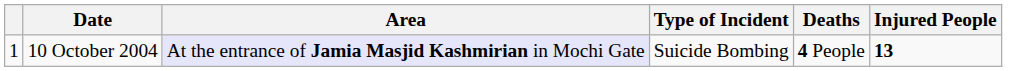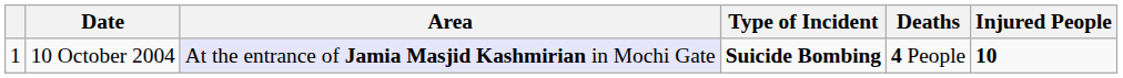 <table class="wikitable sortable">
 <tr>
 <th></th>
 <th>Date</th>
 <th>Area</th>
 <th>Type of Incident</th>
 <th>Deaths</th>
 <th>Injured People</th>
 </tr>
 <tr>
 <td>1</td>
 <td>10 October 2004 </td>
 <td style="background: lavender;">At the entrance of <strong>Jamia Masjid Kashmirian</strong> in Mochi Gate</td>
-<td>Suicide Bombing</td>
+<td><strong>Suicide Bombing</strong></td>
 <td><strong>4</strong> People</td>
-<td><strong>13</strong></td>
+<td><strong>10</strong></td>
 </tr>
 </table>
